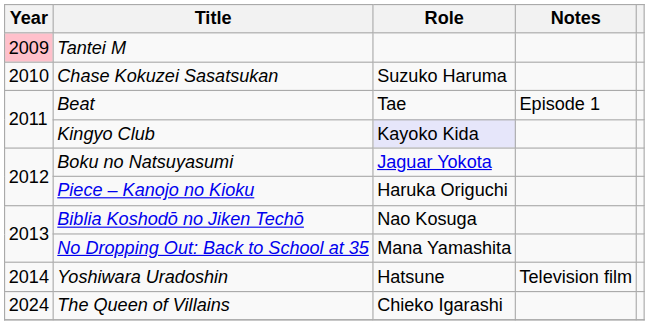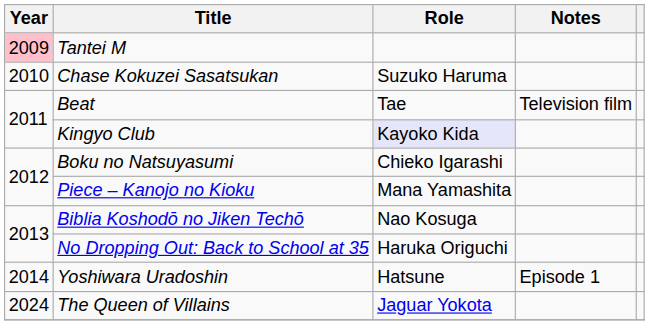 <table class="wikitable">
 <tr>
 <th>Year</th>
 <th>Title</th>
 <th>Role</th>
 <th>Notes</th>
 <th></th>
 </tr>
 <tr>
 <td style="background: pink;">2009</td>
 <td><em>Tantei M</em></td>
 <td></td>
 <td></td>
 <td></td>
 </tr>
 <tr>
 <td>2010</td>
 <td><em>Chase Kokuzei Sasatsukan</em></td>
 <td>Suzuko Haruma</td>
 <td></td>
 <td></td>
 </tr>
 <tr>
 <td rowspan="2">2011</td>
 <td><em>Beat</em></td>
 <td>Tae</td>
-<td>Episode 1</td>
+<td>Television film</td>
 <td></td>
 </tr>
 <tr>
 <td><em>Kingyo Club</em></td>
 <td style="background: lavender;">Kayoko Kida</td>
 <td></td>
 <td></td>
 </tr>
 <tr>
 <td rowspan="2">2012</td>
 <td><em>Boku no Natsuyasumi</em></td>
-<td><a href='#'>Jaguar Yokota</a></td>
+<td>Chieko Igarashi</td>
 <td></td>
 <td></td>
 </tr>
 <tr>
 <td><em><a href='#'>Piece – Kanojo no Kioku</a></em></td>
-<td>Haruka Origuchi</td>
+<td>Mana Yamashita</td>
 <td></td>
 <td></td>
 </tr>
 <tr>
 <td rowspan="2">2013</td>
 <td><em><a href='#'>Biblia Koshodō no Jiken Techō</a></em></td>
 <td>Nao Kosuga</td>
 <td></td>
 <td></td>
 </tr>
 <tr>
 <td><em><a href='#'>No Dropping Out: Back to School at 35</a></em></td>
-<td>Mana Yamashita</td>
+<td>Haruka Origuchi</td>
 <td></td>
 <td></td>
 </tr>
 <tr>
 <td>2014</td>
 <td><em>Yoshiwara Uradoshin</em></td>
 <td>Hatsune</td>
-<td>Television film</td>
+<td>Episode 1</td>
 <td></td>
 </tr>
 <tr>
 <td>2024</td>
 <td><em>The Queen of Villains</em></td>
-<td>Chieko Igarashi</td>
+<td><a href='#'>Jaguar Yokota</a></td>
 <td></td>
 <td></td>
 </tr>
 <tr>
 </tr>
 </table>
